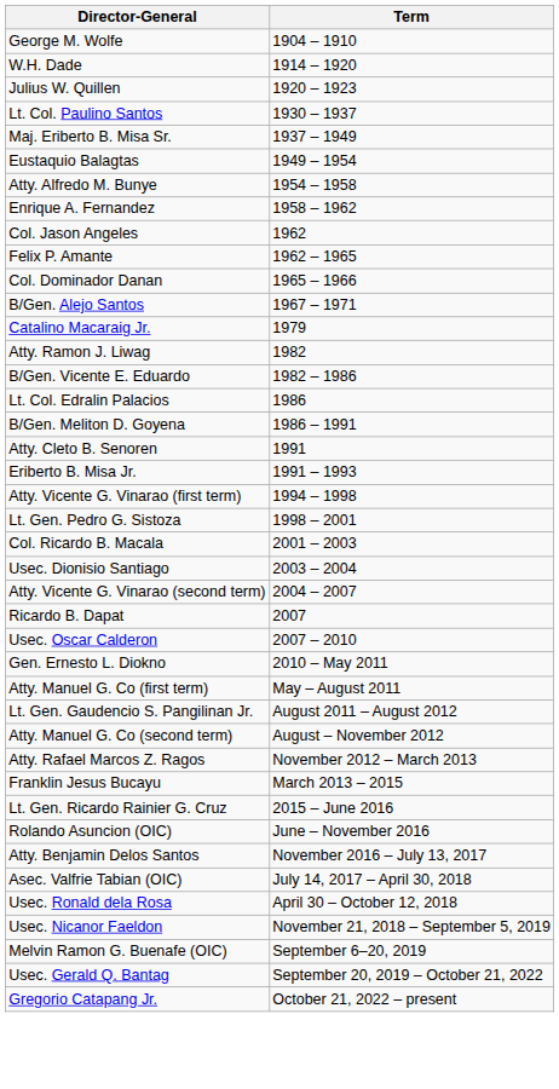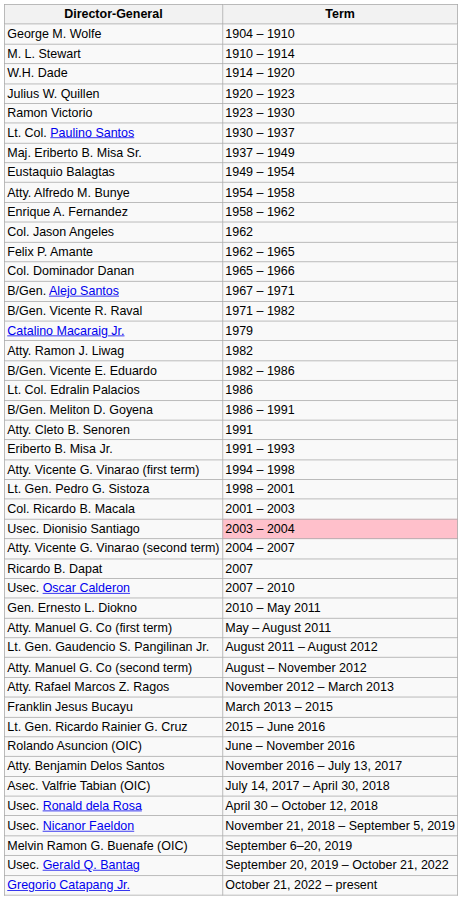 <table class="wikitable">
 <tr>
 <th>Director-General</th>
 <th>Term</th>
 </tr>
 <tr>
 <td>George M. Wolfe</td>
 <td>1904 – 1910</td>
 </tr>
 <tr>
+<td>M. L. Stewart</td>
+<td>1910 – 1914</td>
+</tr>
+<tr>
 <td>W.H. Dade</td>
 <td>1914 – 1920</td>
 </tr>
 <tr>
 <td>Julius W. Quillen</td>
 <td>1920 – 1923</td>
+</tr>
+<tr>
+<td>Ramon Victorio</td>
+<td>1923 – 1930</td>
 </tr>
 <tr>
 <td>Lt. Col. <a href='#'>Paulino Santos</a></td>
 <td>1930 – 1937</td>
 </tr>
 <tr>
 <td>Maj. Eriberto B. Misa Sr.</td>
 <td>1937 – 1949</td>
 </tr>
 <tr>
 <td>Eustaquio Balagtas</td>
 <td>1949 – 1954</td>
 </tr>
 <tr>
 <td>Atty. Alfredo M. Bunye</td>
 <td>1954 – 1958</td>
 </tr>
 <tr>
 <td>Enrique A. Fernandez</td>
 <td>1958 – 1962</td>
 </tr>
 <tr>
 <td>Col. Jason Angeles</td>
 <td>1962</td>
 </tr>
 <tr>
 <td>Felix P. Amante</td>
 <td>1962 – 1965</td>
 </tr>
 <tr>
 <td>Col. Dominador Danan</td>
 <td>1965 – 1966</td>
 </tr>
 <tr>
 <td>B/Gen. <a href='#'>Alejo Santos</a></td>
 <td>1967 – 1971</td>
+</tr>
+<tr>
+<td>B/Gen. Vicente R. Raval</td>
+<td>1971 – 1982</td>
 </tr>
 <tr>
 <td><a href='#'>Catalino Macaraig Jr.</a></td>
 <td>1979</td>
 </tr>
 <tr>
 <td>Atty. Ramon J. Liwag</td>
 <td>1982</td>
 </tr>
 <tr>
 <td>B/Gen. Vicente E. Eduardo</td>
 <td>1982 – 1986</td>
 </tr>
 <tr>
 <td>Lt. Col. Edralin Palacios</td>
 <td>1986</td>
 </tr>
 <tr>
 <td>B/Gen. Meliton D. Goyena</td>
 <td>1986 – 1991</td>
 </tr>
 <tr>
 <td>Atty. Cleto B. Senoren</td>
 <td>1991</td>
 </tr>
 <tr>
 <td>Eriberto B. Misa Jr.</td>
 <td>1991 – 1993</td>
 </tr>
 <tr>
 <td>Atty. Vicente G. Vinarao (first term)</td>
 <td>1994 – 1998</td>
 </tr>
 <tr>
 <td>Lt. Gen. Pedro G. Sistoza</td>
 <td>1998 – 2001</td>
 </tr>
 <tr>
 <td>Col. Ricardo B. Macala</td>
 <td>2001 – 2003</td>
 </tr>
 <tr>
 <td>Usec. Dionisio Santiago</td>
-<td>2003 – 2004</td>
+<td style="background: pink;">2003 – 2004</td>
 </tr>
 <tr>
 <td>Atty. Vicente G. Vinarao (second term)</td>
 <td>2004 – 2007</td>
 </tr>
 <tr>
 <td>Ricardo B. Dapat</td>
 <td>2007</td>
 </tr>
 <tr>
 <td>Usec. <a href='#'>Oscar Calderon</a></td>
 <td>2007 – 2010</td>
 </tr>
 <tr>
 <td>Gen. Ernesto L. Diokno</td>
 <td>2010 – May 2011</td>
 </tr>
 <tr>
 <td>Atty. Manuel G. Co (first term)</td>
 <td>May – August 2011</td>
 </tr>
 <tr>
 <td>Lt. Gen. Gaudencio S. Pangilinan Jr.</td>
 <td>August 2011 – August 2012</td>
 </tr>
 <tr>
 <td>Atty. Manuel G. Co (second term)</td>
 <td>August – November 2012</td>
 </tr>
 <tr>
 <td>Atty. Rafael Marcos Z. Ragos</td>
 <td>November 2012 – March 2013</td>
 </tr>
 <tr>
 <td>Franklin Jesus Bucayu</td>
 <td>March 2013 – 2015</td>
 </tr>
 <tr>
 <td>Lt. Gen. Ricardo Rainier G. Cruz</td>
 <td>2015 – June 2016</td>
 </tr>
 <tr>
 <td>Rolando Asuncion (OIC)</td>
 <td>June – November 2016</td>
 </tr>
 <tr>
 <td>Atty. Benjamin Delos Santos</td>
 <td>November 2016 – July 13, 2017</td>
 </tr>
 <tr>
 <td>Asec. Valfrie Tabian (OIC)</td>
 <td>July 14, 2017 – April 30, 2018</td>
 </tr>
 <tr>
 <td>Usec. <a href='#'>Ronald dela Rosa</a></td>
 <td>April 30 – October 12, 2018</td>
 </tr>
 <tr>
 <td>Usec. <a href='#'>Nicanor Faeldon</a></td>
 <td>November 21, 2018 – September 5, 2019</td>
 </tr>
 <tr>
 <td>Melvin Ramon G. Buenafe (OIC)</td>
 <td>September 6–20, 2019</td>
 </tr>
 <tr>
 <td>Usec. <a href='#'>Gerald Q. Bantag</a></td>
 <td>September 20, 2019 – October 21, 2022</td>
 </tr>
 <tr>
 <td><a href='#'>Gregorio Catapang Jr.</a></td>
 <td>October 21, 2022 – present</td>
 </tr>
 </table>
